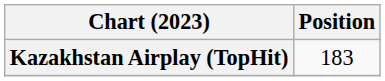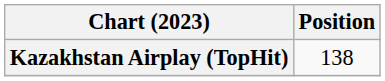 <table class="wikitable plainrowheaders" style="text-align:center">
 <tr>
 <th scope="col">Chart (2023)</th>
 <th scope="col">Position</th>
 </tr>
 <tr>
 <th scope="row">Kazakhstan Airplay (TopHit)</th>
-<td>183</td>
+<td>138</td>
 </tr>
 <tr>
 </tr>
 </table>
